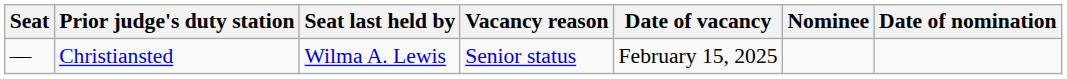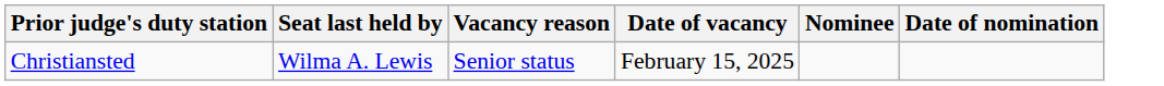 <table class=wikitable>
 <tr>
-<th>Seat</th>
 <th>Prior judge's duty station</th>
 <th>Seat last held by</th>
 <th>Vacancy reason</th>
 <th>Date of vacancy</th>
 <th>Nominee</th>
 <th>Date of nomination</th>
 </tr>
 <tr>
-<td>—</td>
 <td><a href='#'>Christiansted</a></td>
 <td><a href='#'>Wilma A. Lewis</a></td>
 <td><a href='#'>Senior status</a></td>
 <td>February 15, 2025</td>
 <td align="center"></td>
 <td align="center"></td>
 </tr>
 </table>
